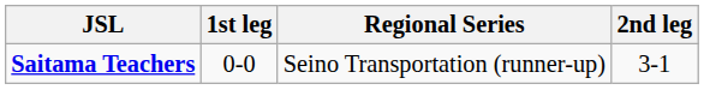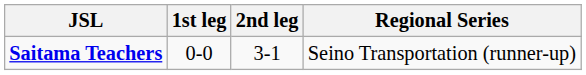 <table class="wikitable" border="1">
 <tr align=center>
 <th>JSL</th>
 <th>1st leg</th>
+<th>2nd leg</th>
 <th>Regional Series</th>
-<th>2nd leg</th>
 </tr>
 <tr align=center>
 <td><strong><a href='#'>Saitama Teachers</a></strong></td>
 <td>0-0</td>
+<td>3-1</td>
 <td>Seino Transportation (runner-up)</td>
-<td>3-1</td>
 </tr>
 </table>
